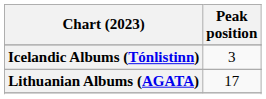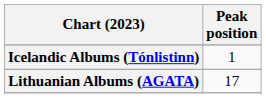 <table class="wikitable sortable plainrowheaders" style="text-align:center">
 <tr>
 <th scope="col">Chart (2023)</th>
 <th scope="col">Peak<br>position</th>
 </tr>
 <tr>
 </tr>
 <tr>
 </tr>
 <tr>
 </tr>
 <tr>
 </tr>
 <tr>
 </tr>
 <tr>
 </tr>
 <tr>
 </tr>
 <tr>
 </tr>
 <tr>
 </tr>
 <tr>
 <th scope="row">Icelandic Albums (<a href='#'>Tónlistinn</a>)</th>
-<td>3</td>
+<td>1</td>
 </tr>
 <tr>
 </tr>
 <tr>
 <th scope="row">Lithuanian Albums (<a href='#'>AGATA</a>)</th>
 <td>17</td>
 </tr>
 <tr>
 </tr>
 <tr>
 </tr>
 <tr>
 </tr>
 <tr>
 </tr>
 <tr>
 </tr>
 <tr>
 </tr>
 <tr>
 </tr>
 <tr>
 </tr>
 </table>
